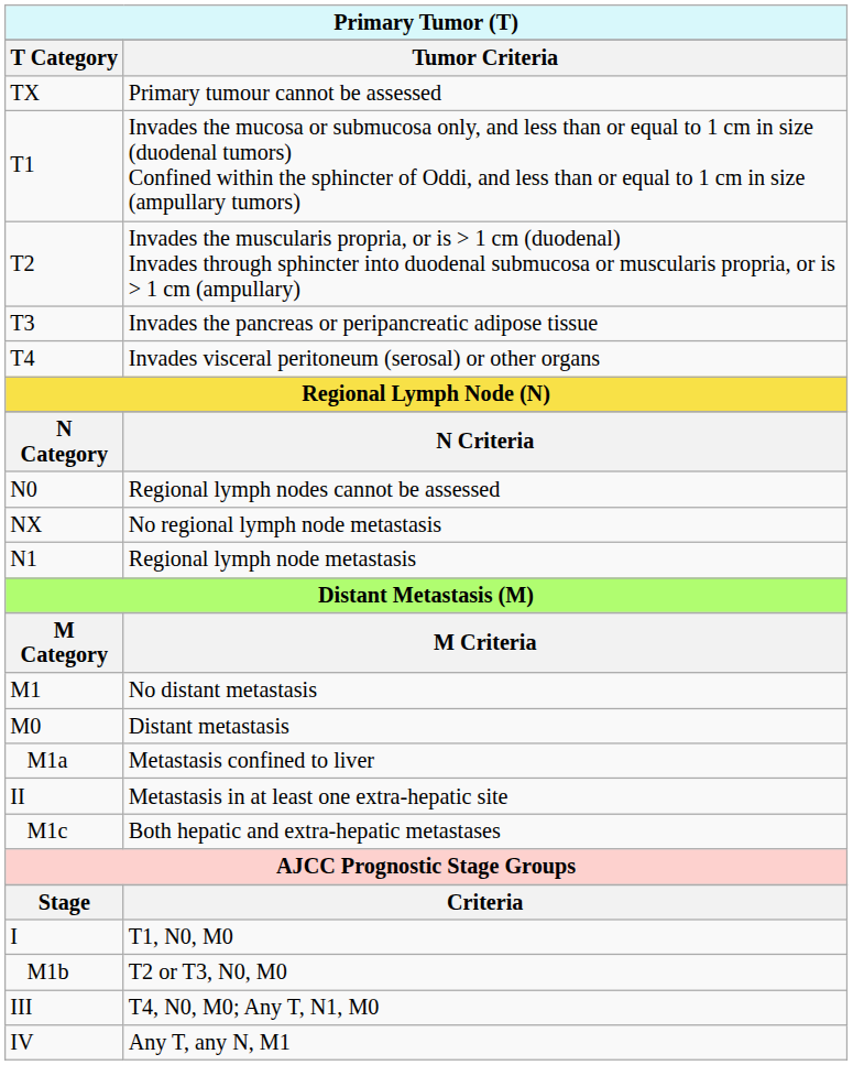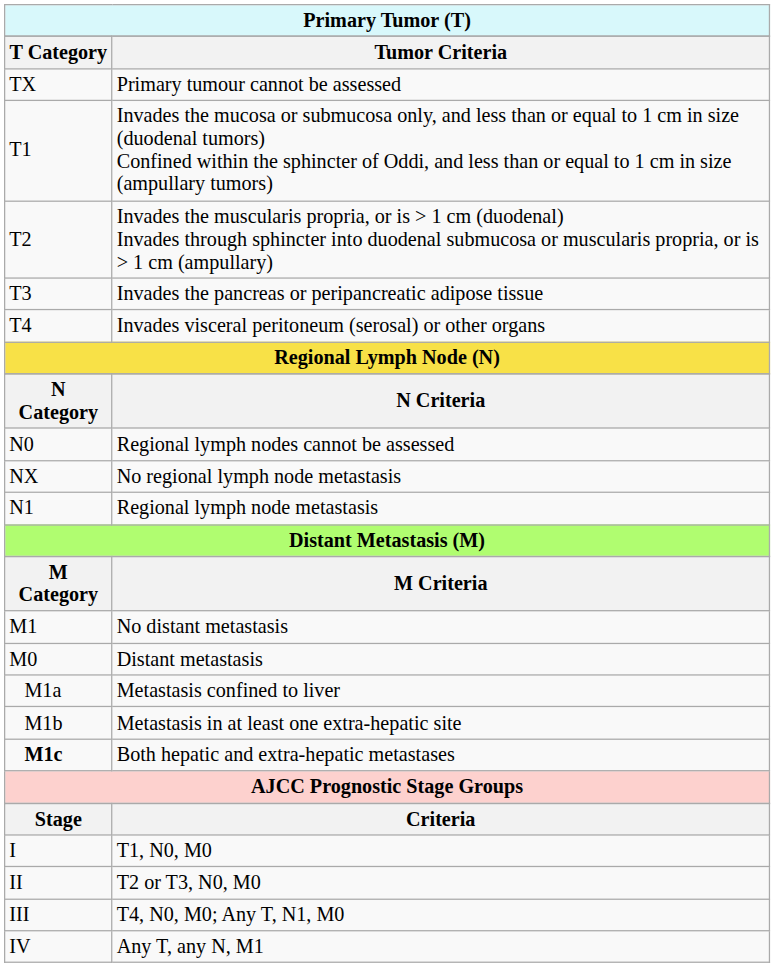 <table class="wikitable mw-collapsible mw-collapsed">
 <tr>
 <th scope="col" colspan=2 style="background: #D8F8FB;">Primary Tumor (T)</th>
 </tr>
 <tr>
 </tr>
 <tr>
 <th scope="col">T Category</th>
 <th scope="col">Tumor Criteria</th>
 </tr>
 <tr>
 <td>TX</td>
 <td>Primary tumour cannot be assessed</td>
 </tr>
 <tr>
 <td>T1</td>
 <td>Invades the mucosa or submucosa only, and less than or equal to 1 cm in size (duodenal tumors)<br>Confined within the sphincter of Oddi, and less than or equal to 1 cm in size (ampullary tumors)</td>
 </tr>
 <tr>
 <td>T2</td>
 <td>Invades the muscularis propria, or is > 1 cm (duodenal)<br>Invades through sphincter into duodenal submucosa or muscularis propria, or is > 1 cm (ampullary)</td>
 </tr>
 <tr>
 <td>T3</td>
 <td>Invades the pancreas or peripancreatic adipose tissue</td>
 </tr>
 <tr>
 <td>T4</td>
 <td>Invades visceral peritoneum (serosal) or other organs</td>
 </tr>
 <tr>
 <th scope="col" colspan=2 style="background: #F8E147;">Regional Lymph Node (N)</th>
 </tr>
 <tr>
 </tr>
 <tr>
 <th scope="col">N Category</th>
 <th scope="col">N Criteria</th>
 </tr>
 <tr>
 <td>N0</td>
 <td>Regional lymph nodes cannot be assessed</td>
 </tr>
 <tr>
 <td>NX</td>
 <td>No regional lymph node metastasis</td>
 </tr>
 <tr>
 <td>N1</td>
 <td>Regional lymph node metastasis</td>
 </tr>
 <tr>
 <th scope="col" colspan=2 style="background: #B0FD70;">Distant Metastasis (M)</th>
 </tr>
 <tr>
 </tr>
 <tr>
 <th scope="col">M Category</th>
 <th scope="col">M Criteria</th>
 </tr>
 <tr>
 <td>M1</td>
 <td>No distant metastasis</td>
 </tr>
 <tr>
 <td>M0</td>
 <td>Distant metastasis</td>
 </tr>
 <tr>
 <td>   M1a</td>
 <td>Metastasis confined to liver</td>
 </tr>
 <tr>
-<td>II</td>
+<td>   M1b</td>
 <td>Metastasis in at least one extra-hepatic site</td>
 </tr>
 <tr>
-<td>   M1c</td>
+<td><strong>   M1c</strong></td>
 <td>Both hepatic and extra-hepatic metastases</td>
 </tr>
 <tr>
 <th scope="col" colspan=2 style="background: #FDD1CE;">AJCC Prognostic Stage Groups</th>
 </tr>
 <tr>
 </tr>
 <tr>
 <th scope="col">Stage</th>
 <th scope="col">Criteria</th>
 </tr>
 <tr>
 <td>I</td>
 <td>T1, N0, M0</td>
 </tr>
 <tr>
-<td>   M1b</td>
+<td>II</td>
 <td>T2 or T3, N0, M0</td>
 </tr>
 <tr>
 <td>III</td>
 <td>T4, N0, M0; Any T, N1, M0</td>
 </tr>
 <tr>
 <td>IV</td>
 <td>Any T, any N, M1</td>
 </tr>
 </table>
